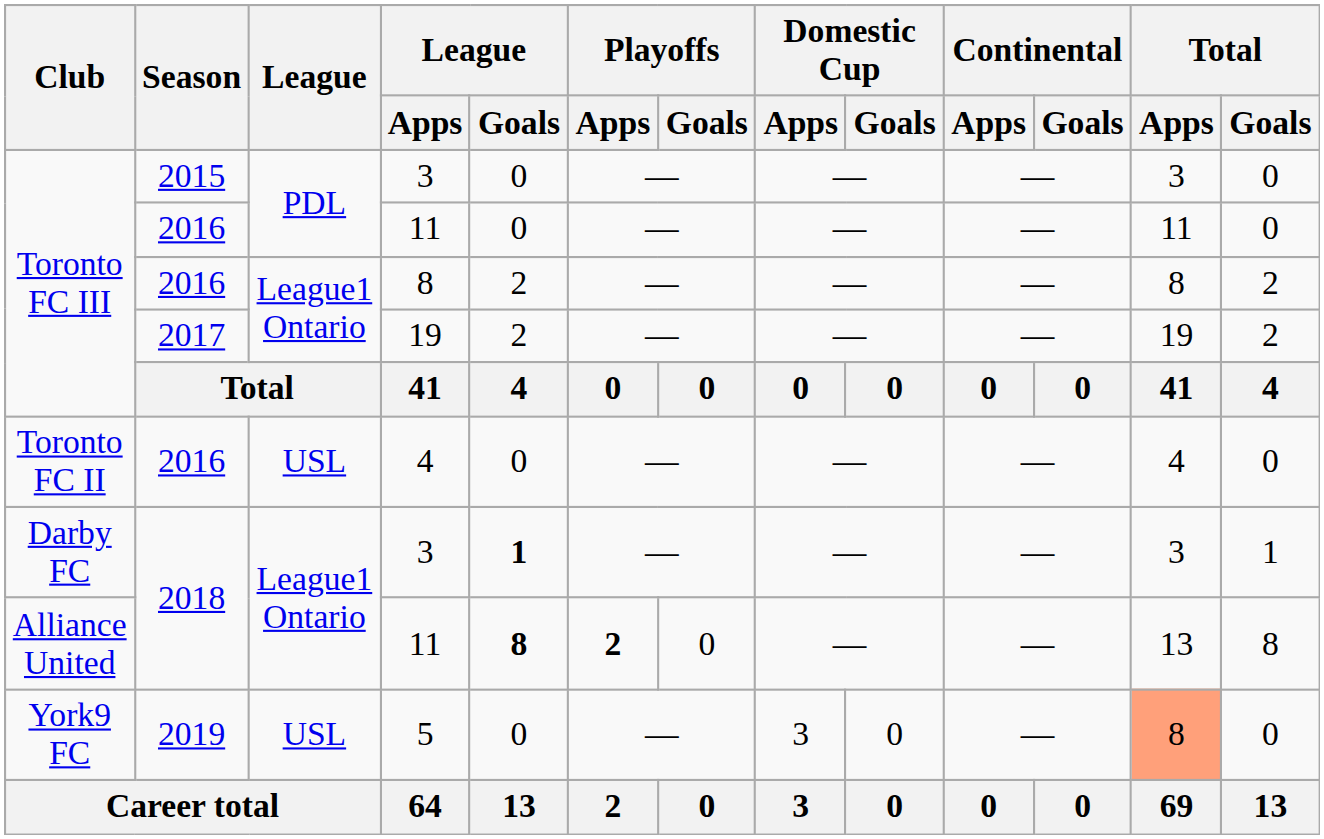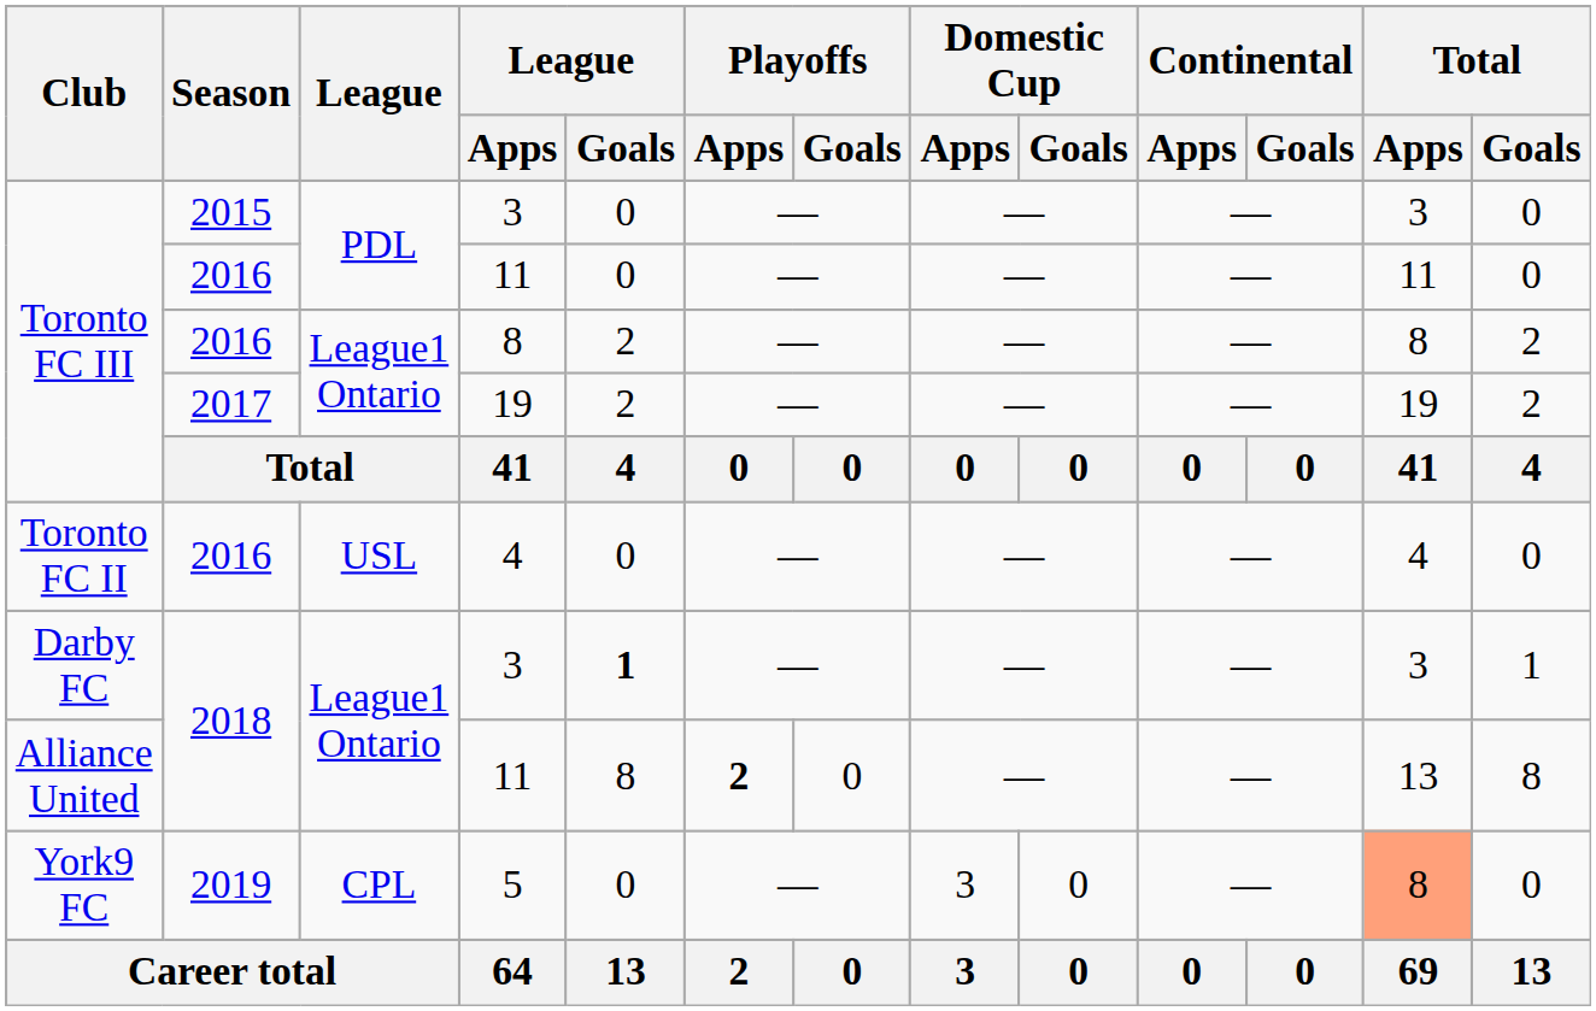 <table class="wikitable" style="text-align: center;">
 <tr>
 <th rowspan="2">Club</th>
 <th rowspan="2">Season</th>
 <th rowspan="2">League</th>
 <th colspan="2">League</th>
 <th colspan="2">Playoffs</th>
 <th colspan="2">Domestic Cup</th>
 <th colspan="2">Continental</th>
 <th colspan="2">Total</th>
 </tr>
 <tr>
 <th>Apps</th>
 <th>Goals</th>
 <th>Apps</th>
 <th>Goals</th>
 <th>Apps</th>
 <th>Goals</th>
 <th>Apps</th>
 <th>Goals</th>
 <th>Apps</th>
 <th>Goals</th>
 </tr>
 <tr>
 <td rowspan="5"><a href='#'>Toronto FC III</a></td>
 <td><a href='#'>2015</a></td>
 <td rowspan="2"><a href='#'>PDL</a></td>
 <td>3</td>
 <td>0</td>
 <td colspan="2">—</td>
 <td colspan="2">—</td>
 <td colspan="2">—</td>
 <td>3</td>
 <td>0</td>
 </tr>
 <tr>
 <td><a href='#'>2016</a></td>
 <td>11</td>
 <td>0</td>
 <td colspan="2">—</td>
 <td colspan="2">—</td>
 <td colspan="2">—</td>
 <td>11</td>
 <td>0</td>
 </tr>
 <tr>
 <td><a href='#'>2016</a></td>
 <td rowspan="2"><a href='#'>League1 Ontario</a></td>
 <td>8</td>
 <td>2</td>
 <td colspan="2">—</td>
 <td colspan="2">—</td>
 <td colspan="2">—</td>
 <td>8</td>
 <td>2</td>
 </tr>
 <tr>
 <td><a href='#'>2017</a></td>
 <td>19</td>
 <td>2</td>
 <td colspan="2">—</td>
 <td colspan="2">—</td>
 <td colspan="2">—</td>
 <td>19</td>
 <td>2</td>
 </tr>
 <tr>
 <th colspan="2">Total</th>
 <th>41</th>
 <th>4</th>
 <th>0</th>
 <th>0</th>
 <th>0</th>
 <th>0</th>
 <th>0</th>
 <th>0</th>
 <th>41</th>
 <th>4</th>
 </tr>
 <tr>
 <td><a href='#'>Toronto FC II</a></td>
 <td><a href='#'>2016</a></td>
 <td><a href='#'>USL</a></td>
 <td>4</td>
 <td>0</td>
 <td colspan="2">—</td>
 <td colspan="2">—</td>
 <td colspan="2">—</td>
 <td>4</td>
 <td>0</td>
 </tr>
 <tr>
 <td><a href='#'>Darby FC</a></td>
 <td rowspan="2"><a href='#'>2018</a></td>
 <td rowspan="2"><a href='#'>League1 Ontario</a></td>
 <td>3</td>
 <td><strong>1</strong></td>
 <td colspan="2">—</td>
 <td colspan="2">—</td>
 <td colspan="2">—</td>
 <td>3</td>
 <td>1</td>
 </tr>
 <tr>
 <td><a href='#'>Alliance United</a></td>
 <td>11</td>
-<td><strong>8</strong></td>
+<td>8</td>
 <td><strong>2</strong></td>
 <td>0</td>
 <td colspan="2">—</td>
 <td colspan="2">—</td>
 <td>13</td>
 <td>8</td>
 </tr>
 <tr>
 <td><a href='#'>York9 FC</a></td>
 <td><a href='#'>2019</a></td>
-<td><a href='#'>USL</a></td>
+<td><a href='#'>CPL</a></td>
 <td>5</td>
 <td>0</td>
 <td colspan="2">—</td>
 <td>3</td>
 <td>0</td>
 <td colspan="2">—</td>
 <td style="background: lightsalmon;">8</td>
 <td>0</td>
 </tr>
 <tr>
 <th colspan="3">Career total</th>
 <th>64</th>
 <th>13</th>
 <th>2</th>
 <th>0</th>
 <th>3</th>
 <th>0</th>
 <th>0</th>
 <th>0</th>
 <th>69</th>
 <th>13</th>
 </tr>
 </table>
